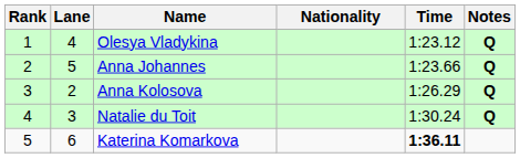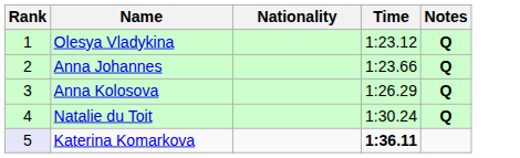 <table class="wikitable sortable" style="text-align:center">
 <tr>
 <th>Rank</th>
-<th>Lane</th>
 <th style="width:180px">Name</th>
 <th style="width:125px">Nationality</th>
 <th>Time</th>
 <th>Notes</th>
 </tr>
 <tr style="background:#cfc;">
 <td>1</td>
-<td>4</td>
 <td style="text-align:left;"><a href='#'>Olesya Vladykina</a></td>
 <td style="text-align:left;"></td>
 <td>1:23.12</td>
 <td><strong>Q</strong></td>
 </tr>
 <tr style="background:#cfc;">
 <td>2</td>
-<td>5</td>
 <td style="text-align:left;"><a href='#'>Anna Johannes</a></td>
 <td style="text-align:left;"></td>
 <td>1:23.66</td>
 <td><strong>Q</strong></td>
 </tr>
 <tr style="background:#cfc;">
 <td>3</td>
-<td>2</td>
 <td style="text-align:left;"><a href='#'>Anna Kolosova</a></td>
 <td style="text-align:left;"></td>
 <td>1:26.29</td>
 <td><strong>Q</strong></td>
 </tr>
 <tr style="background:#cfc;">
 <td>4</td>
-<td>3</td>
 <td style="text-align:left;"><a href='#'>Natalie du Toit</a></td>
 <td style="text-align:left;"></td>
 <td>1:30.24</td>
 <td><strong>Q</strong></td>
 </tr>
 <tr>
-<td>5</td>
-<td>6</td>
+<td style="background: lavender;">5</td>
 <td style="text-align:left;"><a href='#'>Katerina Komarkova</a></td>
 <td style="text-align:left;"></td>
 <td><strong>1:36.11</strong></td>
 <td></td>
 </tr>
 </table>
